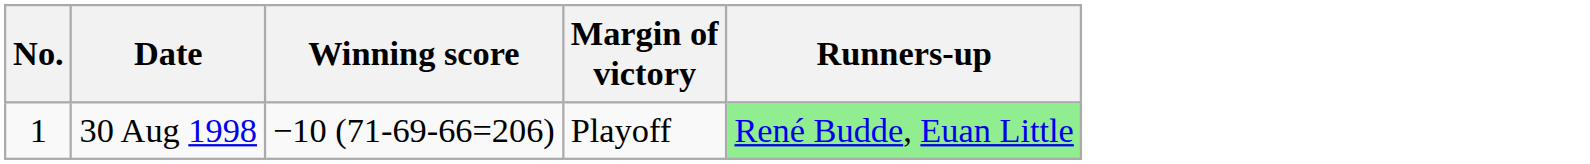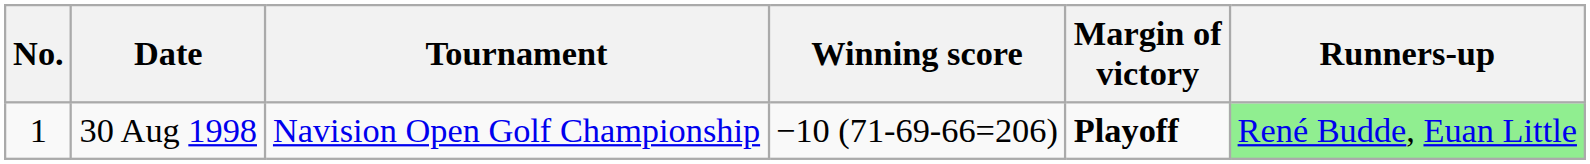 <table class="wikitable" style="font-size:95%;">
 <tr>
 <th>No.</th>
 <th>Date</th>
+<th>Tournament</th>
 <th>Winning score</th>
 <th>Margin of<br>victory</th>
 <th>Runners-up</th>
 </tr>
 <tr>
 <td align=center>1</td>
 <td align=right>30 Aug <a href='#'>1998</a></td>
+<td><a href='#'>Navision Open Golf Championship</a></td>
 <td>−10 (71-69-66=206)</td>
-<td>Playoff</td>
+<td><strong>Playoff</strong></td>
 <td style="background: lightgreen;"> <a href='#'>René Budde</a>,  <a href='#'>Euan Little</a></td>
 </tr>
 </table>
